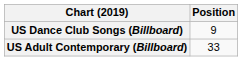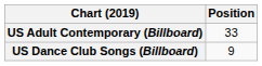 <table class="wikitable sortable plainrowheaders" style="text-align:center">
 <tr>
 <th>Chart (2019)</th>
 <th>Position</th>
 </tr>
 <tr>
+<th scope="row">US Adult Contemporary (<em>Billboard</em>)</th>
+<td>33</td>
+</tr>
+<tr>
 <th scope="row">US Dance Club Songs (<em>Billboard</em>)</th>
 <td>9</td>
 </tr>
-<tr>
-<th scope="row">US Adult Contemporary (<em>Billboard</em>)</th>
-<td>33</td>
-</tr>
 </table>
